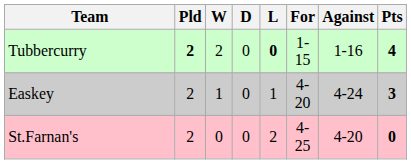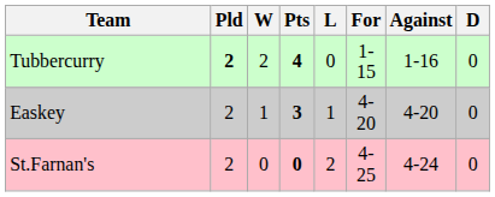 <table class="wikitable">
 <tr>
 <th width=165>Team</th>
 <th width=20>Pld</th>
 <th width=20>W</th>
-<th width=20>D</th>
+<th width=20>Pts</th>
 <th width=20>L</th>
 <th width=20>For</th>
 <th width=20>Against</th>
-<th width=20>Pts</th>
+<th width=20>D</th>
 </tr>
 <tr align=center style="background:#ccffcc;">
 <td style="text-align:left;">Tubbercurry</td>
 <td><strong>2</strong></td>
 <td>2</td>
+<td><strong>4</strong></td>
 <td>0</td>
-<td><strong>0</strong></td>
 <td>1-15</td>
 <td>1-16</td>
-<td><strong>4</strong></td>
+<td>0</td>
 </tr>
 <tr align=center style="background:#cccccc;">
 <td style="text-align:left;">Easkey</td>
 <td>2</td>
 <td>1</td>
-<td>0</td>
+<td><strong>3</strong></td>
 <td>1</td>
 <td>4-20</td>
-<td>4-24</td>
-<td><strong>3</strong></td>
+<td>4-20</td>
+<td>0</td>
 </tr>
 <tr align=center style="background:pink;">
 <td style="text-align:left;">St.Farnan's</td>
 <td>2</td>
 <td>0</td>
-<td>0</td>
+<td><strong>0</strong></td>
 <td>2</td>
 <td>4-25</td>
-<td>4-20</td>
-<td><strong>0</strong></td>
+<td>4-24</td>
+<td>0</td>
 </tr>
 </table>
